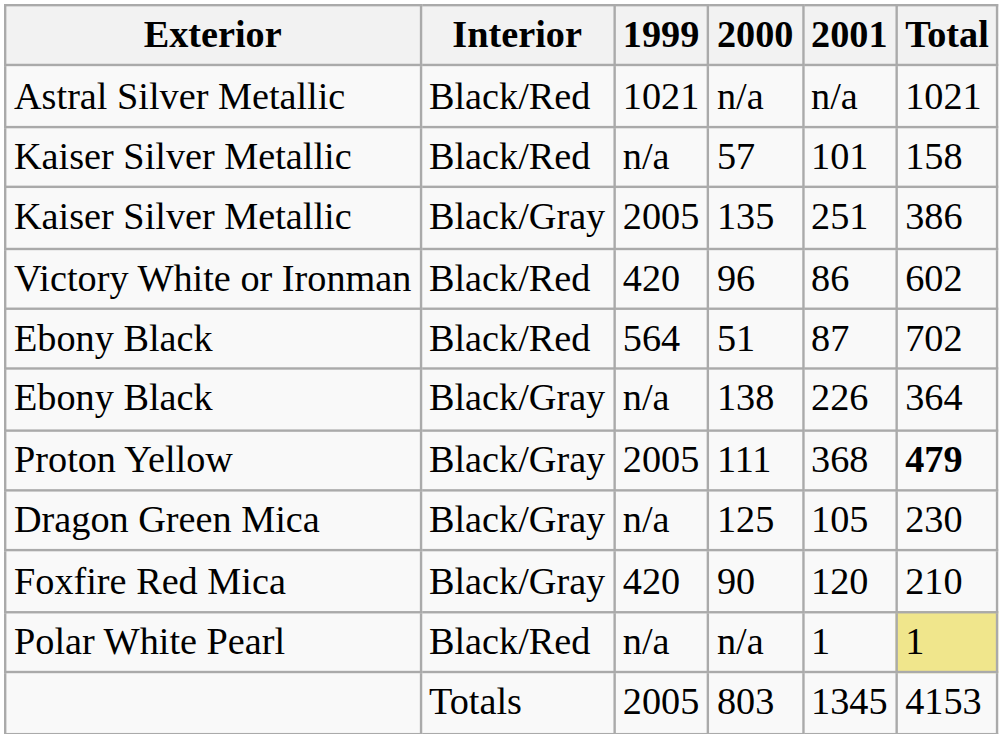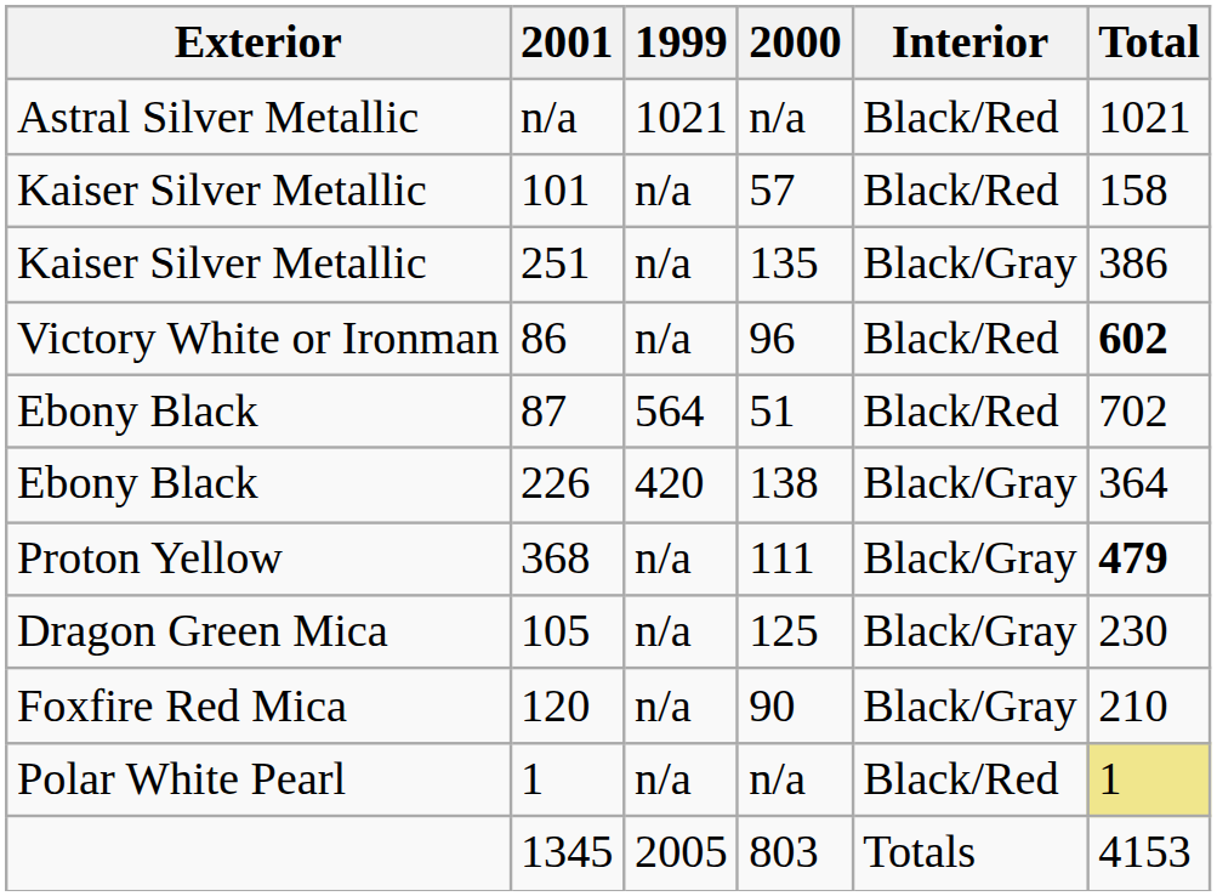 <table class="wikitable" border="1">
 <tr>
 <th>Exterior</th>
-<th>Interior</th>
+<th>2001</th>
 <th>1999</th>
 <th>2000</th>
-<th>2001</th>
+<th>Interior</th>
 <th>Total</th>
 </tr>
 <tr>
 <td>Astral Silver Metallic</td>
-<td>Black/Red</td>
+<td>n/a</td>
 <td>1021</td>
 <td>n/a</td>
-<td>n/a</td>
+<td>Black/Red</td>
 <td>1021</td>
 </tr>
 <tr>
 <td>Kaiser Silver Metallic</td>
-<td>Black/Red</td>
+<td>101</td>
 <td>n/a</td>
 <td>57</td>
-<td>101</td>
+<td>Black/Red</td>
 <td>158</td>
 </tr>
 <tr>
 <td>Kaiser Silver Metallic</td>
+<td>251</td>
+<td>n/a</td>
+<td>135</td>
 <td>Black/Gray</td>
-<td>2005</td>
-<td>135</td>
-<td>251</td>
 <td>386</td>
 </tr>
 <tr>
 <td>Victory White or Ironman</td>
+<td>86</td>
+<td>n/a</td>
+<td>96</td>
 <td>Black/Red</td>
-<td>420</td>
-<td>96</td>
-<td>86</td>
-<td>602</td>
+<td><strong>602</strong></td>
 </tr>
 <tr>
 <td>Ebony Black</td>
-<td>Black/Red</td>
+<td>87</td>
 <td>564</td>
 <td>51</td>
-<td>87</td>
+<td>Black/Red</td>
 <td>702</td>
 </tr>
 <tr>
 <td>Ebony Black</td>
+<td>226</td>
+<td>420</td>
+<td>138</td>
 <td>Black/Gray</td>
-<td>n/a</td>
-<td>138</td>
-<td>226</td>
 <td>364</td>
 </tr>
 <tr>
 <td>Proton Yellow</td>
+<td>368</td>
+<td>n/a</td>
+<td>111</td>
 <td>Black/Gray</td>
-<td>2005</td>
-<td>111</td>
-<td>368</td>
 <td><strong>479</strong></td>
 </tr>
 <tr>
 <td>Dragon Green Mica</td>
-<td>Black/Gray</td>
+<td>105</td>
 <td>n/a</td>
 <td>125</td>
-<td>105</td>
+<td>Black/Gray</td>
 <td>230</td>
 </tr>
 <tr>
 <td>Foxfire Red Mica</td>
+<td>120</td>
+<td>n/a</td>
+<td>90</td>
 <td>Black/Gray</td>
-<td>420</td>
-<td>90</td>
-<td>120</td>
 <td>210</td>
 </tr>
 <tr>
 <td>Polar White Pearl</td>
-<td>Black/Red</td>
+<td>1</td>
 <td>n/a</td>
 <td>n/a</td>
-<td>1</td>
+<td>Black/Red</td>
 <td style="background: khaki;">1</td>
 </tr>
 <tr>
 <td></td>
-<td>Totals</td>
+<td>1345</td>
 <td>2005</td>
 <td>803</td>
-<td>1345</td>
+<td>Totals</td>
 <td>4153</td>
 </tr>
 </table>
